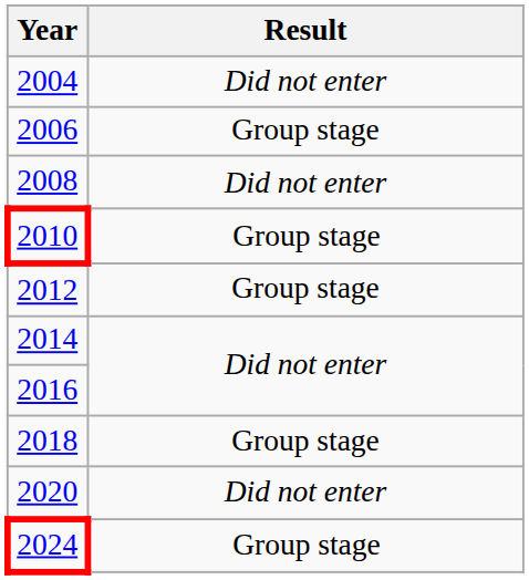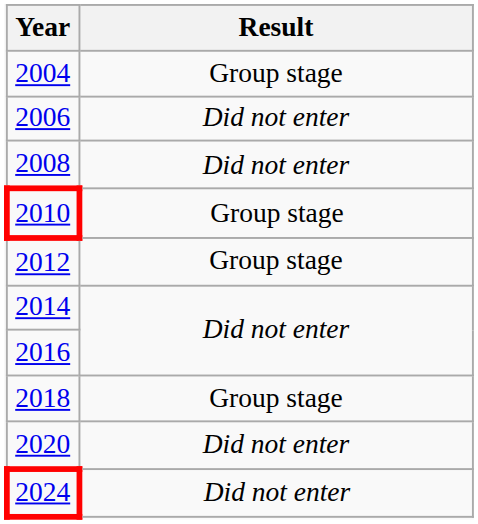 <table class="wikitable" style="text-align: center; font-size:90%">
 <tr>
 <th>Year</th>
 <th style="width:200px">Result</th>
 </tr>
 <tr>
 <td> <a href='#'>2004</a></td>
-<td><em>Did not enter</em></td>
+<td>Group stage</td>
 </tr>
 <tr>
 <td> <a href='#'>2006</a></td>
-<td>Group stage</td>
+<td><em>Did not enter</em></td>
 </tr>
 <tr>
 <td> <a href='#'>2008</a></td>
 <td><em>Did not enter</em></td>
 </tr>
 <tr>
 <td style="border: 3px solid red"> <a href='#'>2010</a></td>
 <td>Group stage</td>
 </tr>
 <tr>
 <td> <a href='#'>2012</a></td>
 <td>Group stage</td>
 </tr>
 <tr>
 <td> <a href='#'>2014</a></td>
 <td rowspan="2"><em>Did not enter</em></td>
 </tr>
 <tr>
 <td> <a href='#'>2016</a></td>
 </tr>
 <tr>
 <td> <a href='#'>2018</a></td>
 <td>Group stage</td>
 </tr>
 <tr>
 <td> <a href='#'>2020</a></td>
 <td><em>Did not enter</em></td>
 </tr>
 <tr>
 <td style="border: 3px solid red"> <a href='#'>2024</a></td>
-<td>Group stage</td>
+<td><em>Did not enter</em></td>
 </tr>
 </table>
